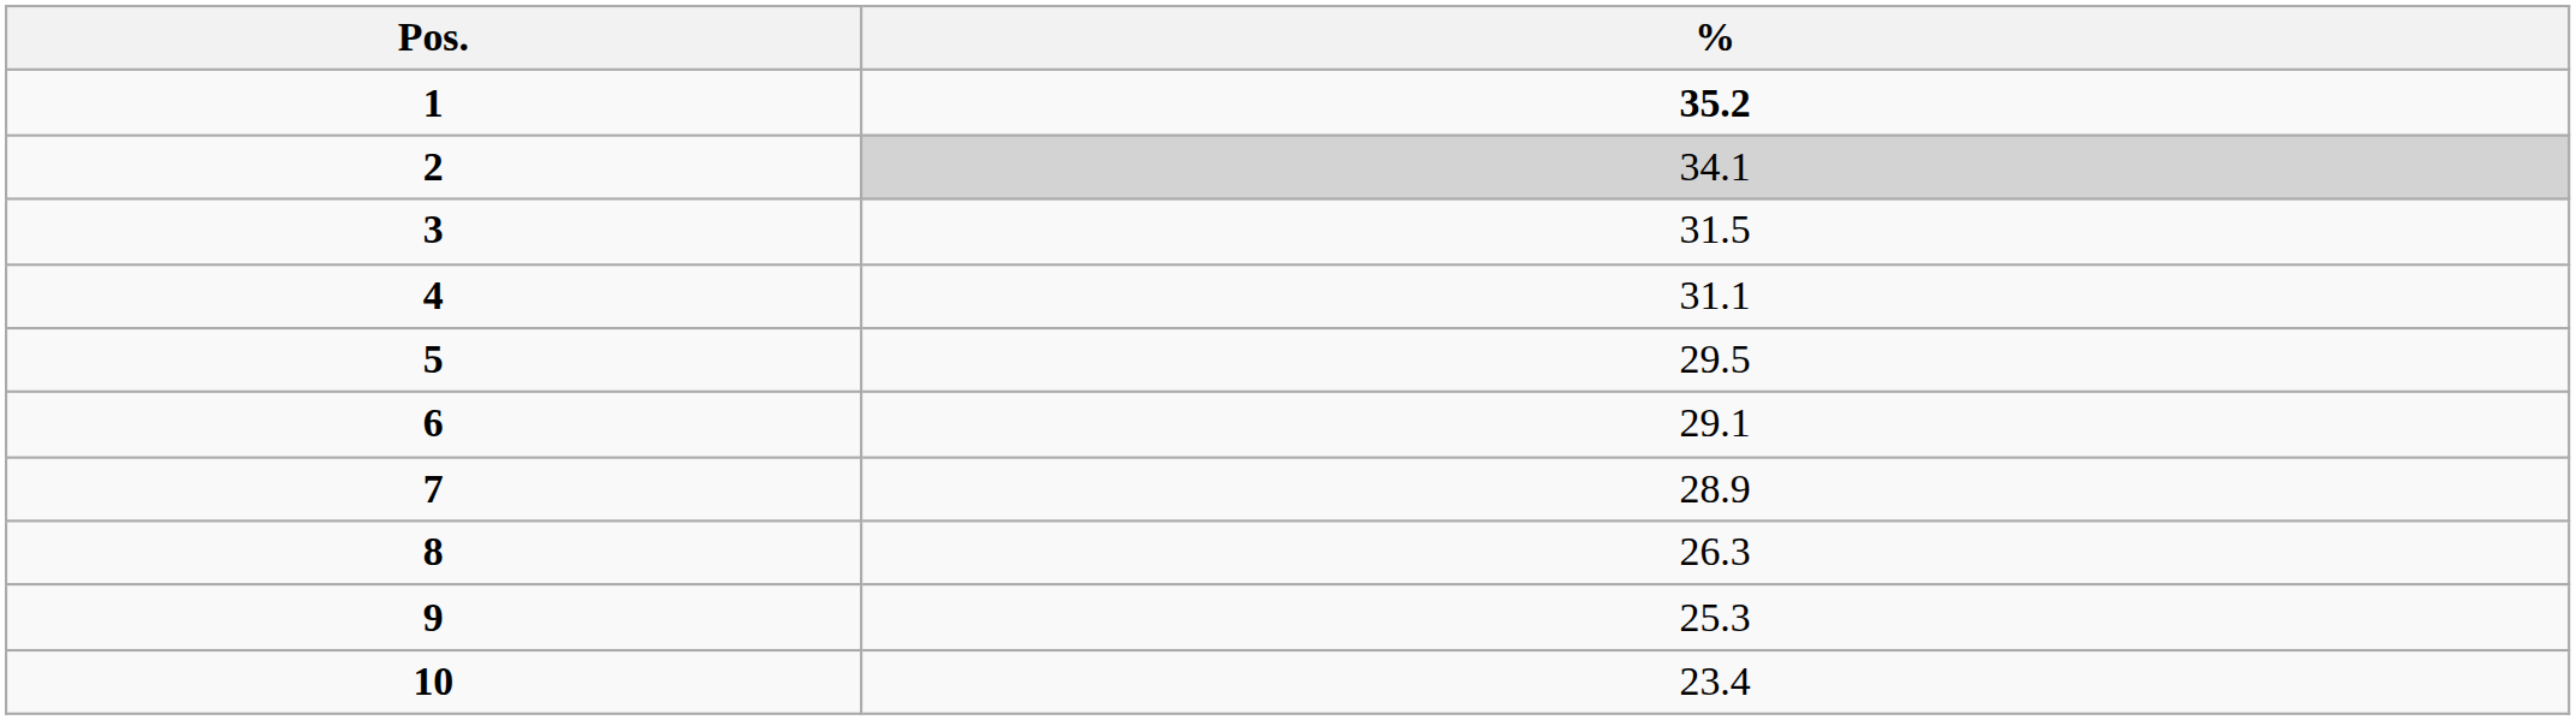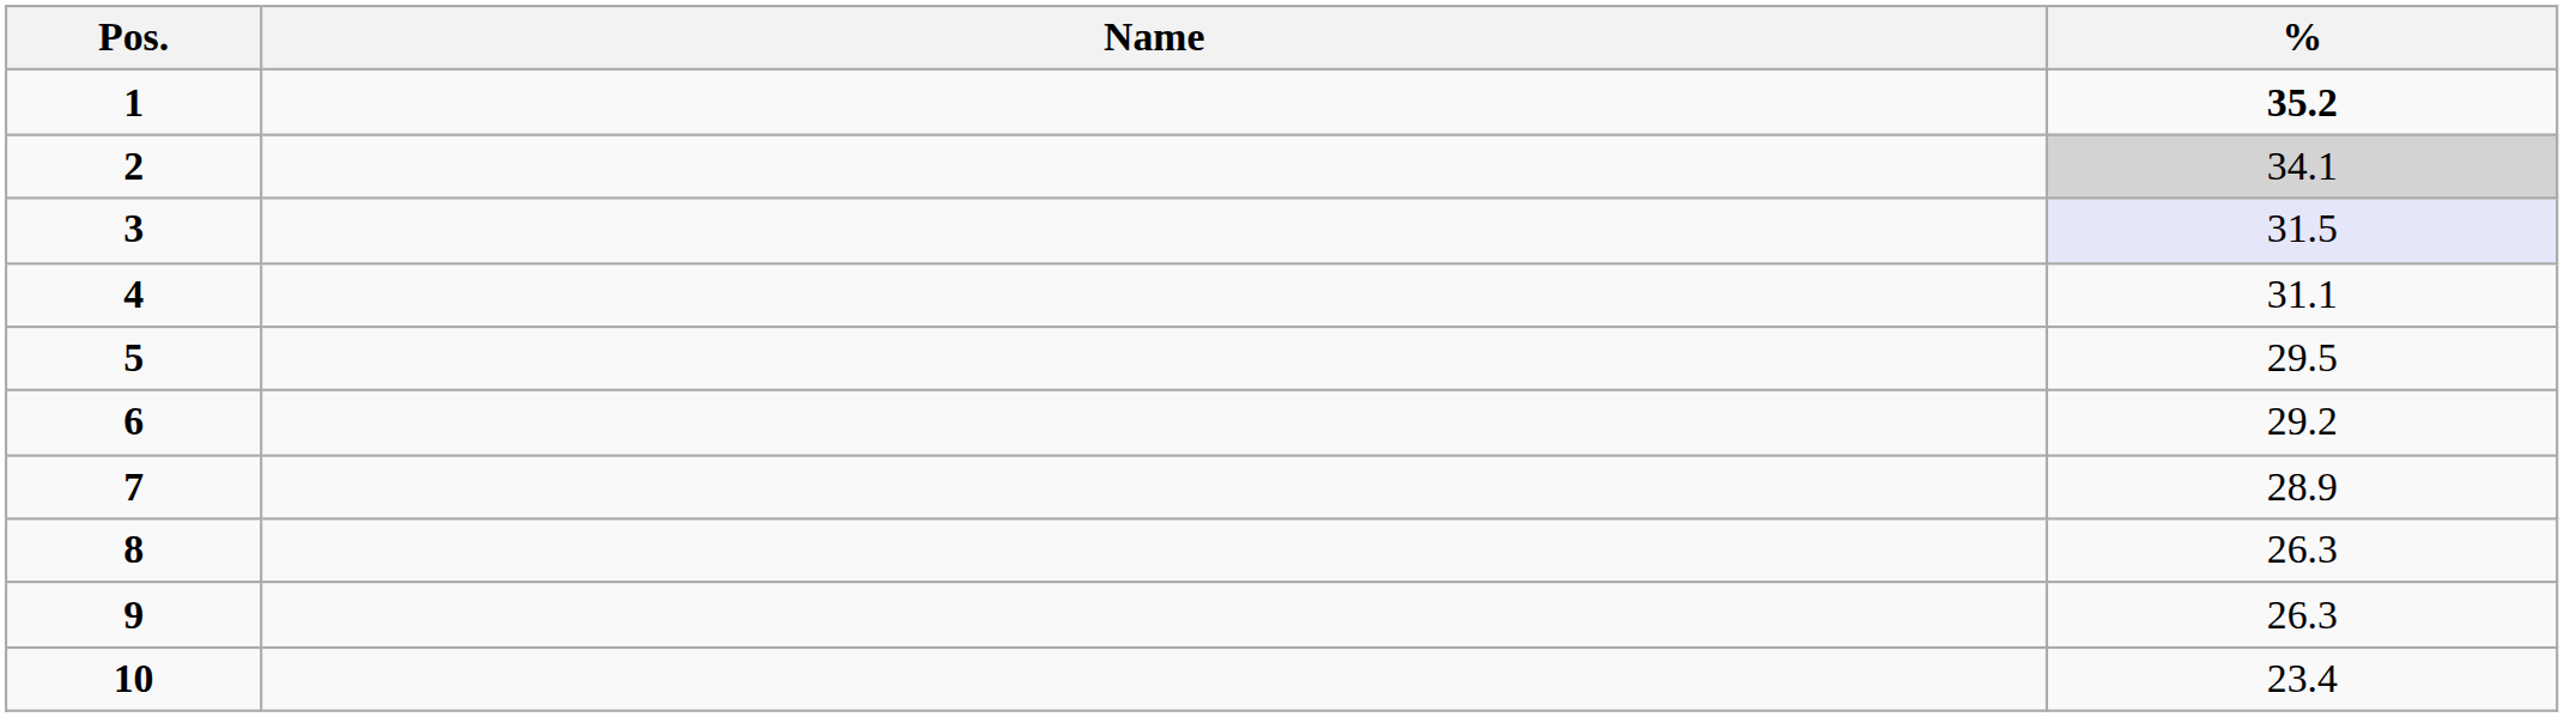 <table class="wikitable" style="width:80%;">
 <tr>
 <th style="width:10%;">Pos.</th>
+<th style="width:70%;">Name</th>
 <th style="width:20%;">%</th>
 </tr>
 <tr>
 <td align=center><strong>1</strong></td>
+<td><strong></strong></td>
 <td align=center><strong>35.2</strong></td>
 </tr>
 <tr>
 <td align=center><strong>2</strong></td>
+<td></td>
 <td align=center style="background: lightgrey;">34.1</td>
 </tr>
 <tr>
 <td align=center><strong>3</strong></td>
-<td align=center>31.5</td>
+<td></td>
+<td align=center style="background: lavender;">31.5</td>
 </tr>
 <tr>
 <td align=center><strong>4</strong></td>
+<td></td>
 <td align=center>31.1</td>
 </tr>
 <tr>
 <td align=center><strong>5</strong></td>
+<td></td>
 <td align=center>29.5</td>
 </tr>
 <tr>
 <td align=center><strong>6</strong></td>
-<td align=center>29.1</td>
+<td></td>
+<td align=center>29.2</td>
 </tr>
 <tr>
 <td align=center><strong>7</strong></td>
+<td></td>
 <td align=center>28.9</td>
 </tr>
 <tr>
 <td align=center><strong>8</strong></td>
+<td></td>
 <td align=center>26.3</td>
 </tr>
 <tr>
 <td align=center><strong>9</strong></td>
-<td align=center>25.3</td>
+<td></td>
+<td align=center>26.3</td>
 </tr>
 <tr>
 <td align=center><strong>10</strong></td>
+<td></td>
 <td align=center>23.4</td>
 </tr>
 </table>
